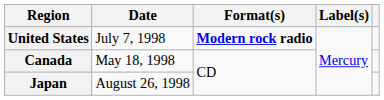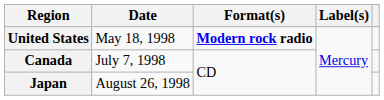 <table class="wikitable plainrowheaders">
 <tr>
 <th scope="col">Region</th>
 <th scope="col">Date</th>
 <th scope="col">Format(s)</th>
 <th scope="col">Label(s)</th>
 <th scope="col"></th>
 </tr>
 <tr>
 <th scope="row">United States</th>
-<td>July 7, 1998</td>
+<td>May 18, 1998</td>
 <td><strong><a href='#'>Modern rock</a> radio</strong></td>
 <td rowspan="3"><a href='#'>Mercury</a></td>
 <td></td>
 </tr>
 <tr>
 <th scope="row">Canada</th>
-<td>May 18, 1998</td>
+<td>July 7, 1998</td>
 <td rowspan="2">CD</td>
 <td></td>
 </tr>
 <tr>
 <th scope="row">Japan</th>
 <td>August 26, 1998</td>
 <td></td>
 </tr>
 </table>
